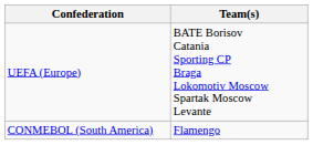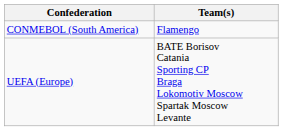 <table class=wikitable>
 <tr>
 <th width=220>Confederation</th>
 <th width=180>Team(s)</th>
 </tr>
 <tr>
+<td><a href='#'>CONMEBOL (South America)</a></td>
+<td> <a href='#'>Flamengo</a></td>
+</tr>
+<tr>
 <td><a href='#'>UEFA (Europe)</a></td>
 <td> BATE Borisov<br> Catania<br> <a href='#'>Sporting CP</a><br> <a href='#'>Braga</a><br> <a href='#'>Lokomotiv Moscow</a><br> Spartak Moscow<br> Levante</td>
 </tr>
-<tr>
-<td><a href='#'>CONMEBOL (South America)</a></td>
-<td> <a href='#'>Flamengo</a></td>
-</tr>
 </table>
